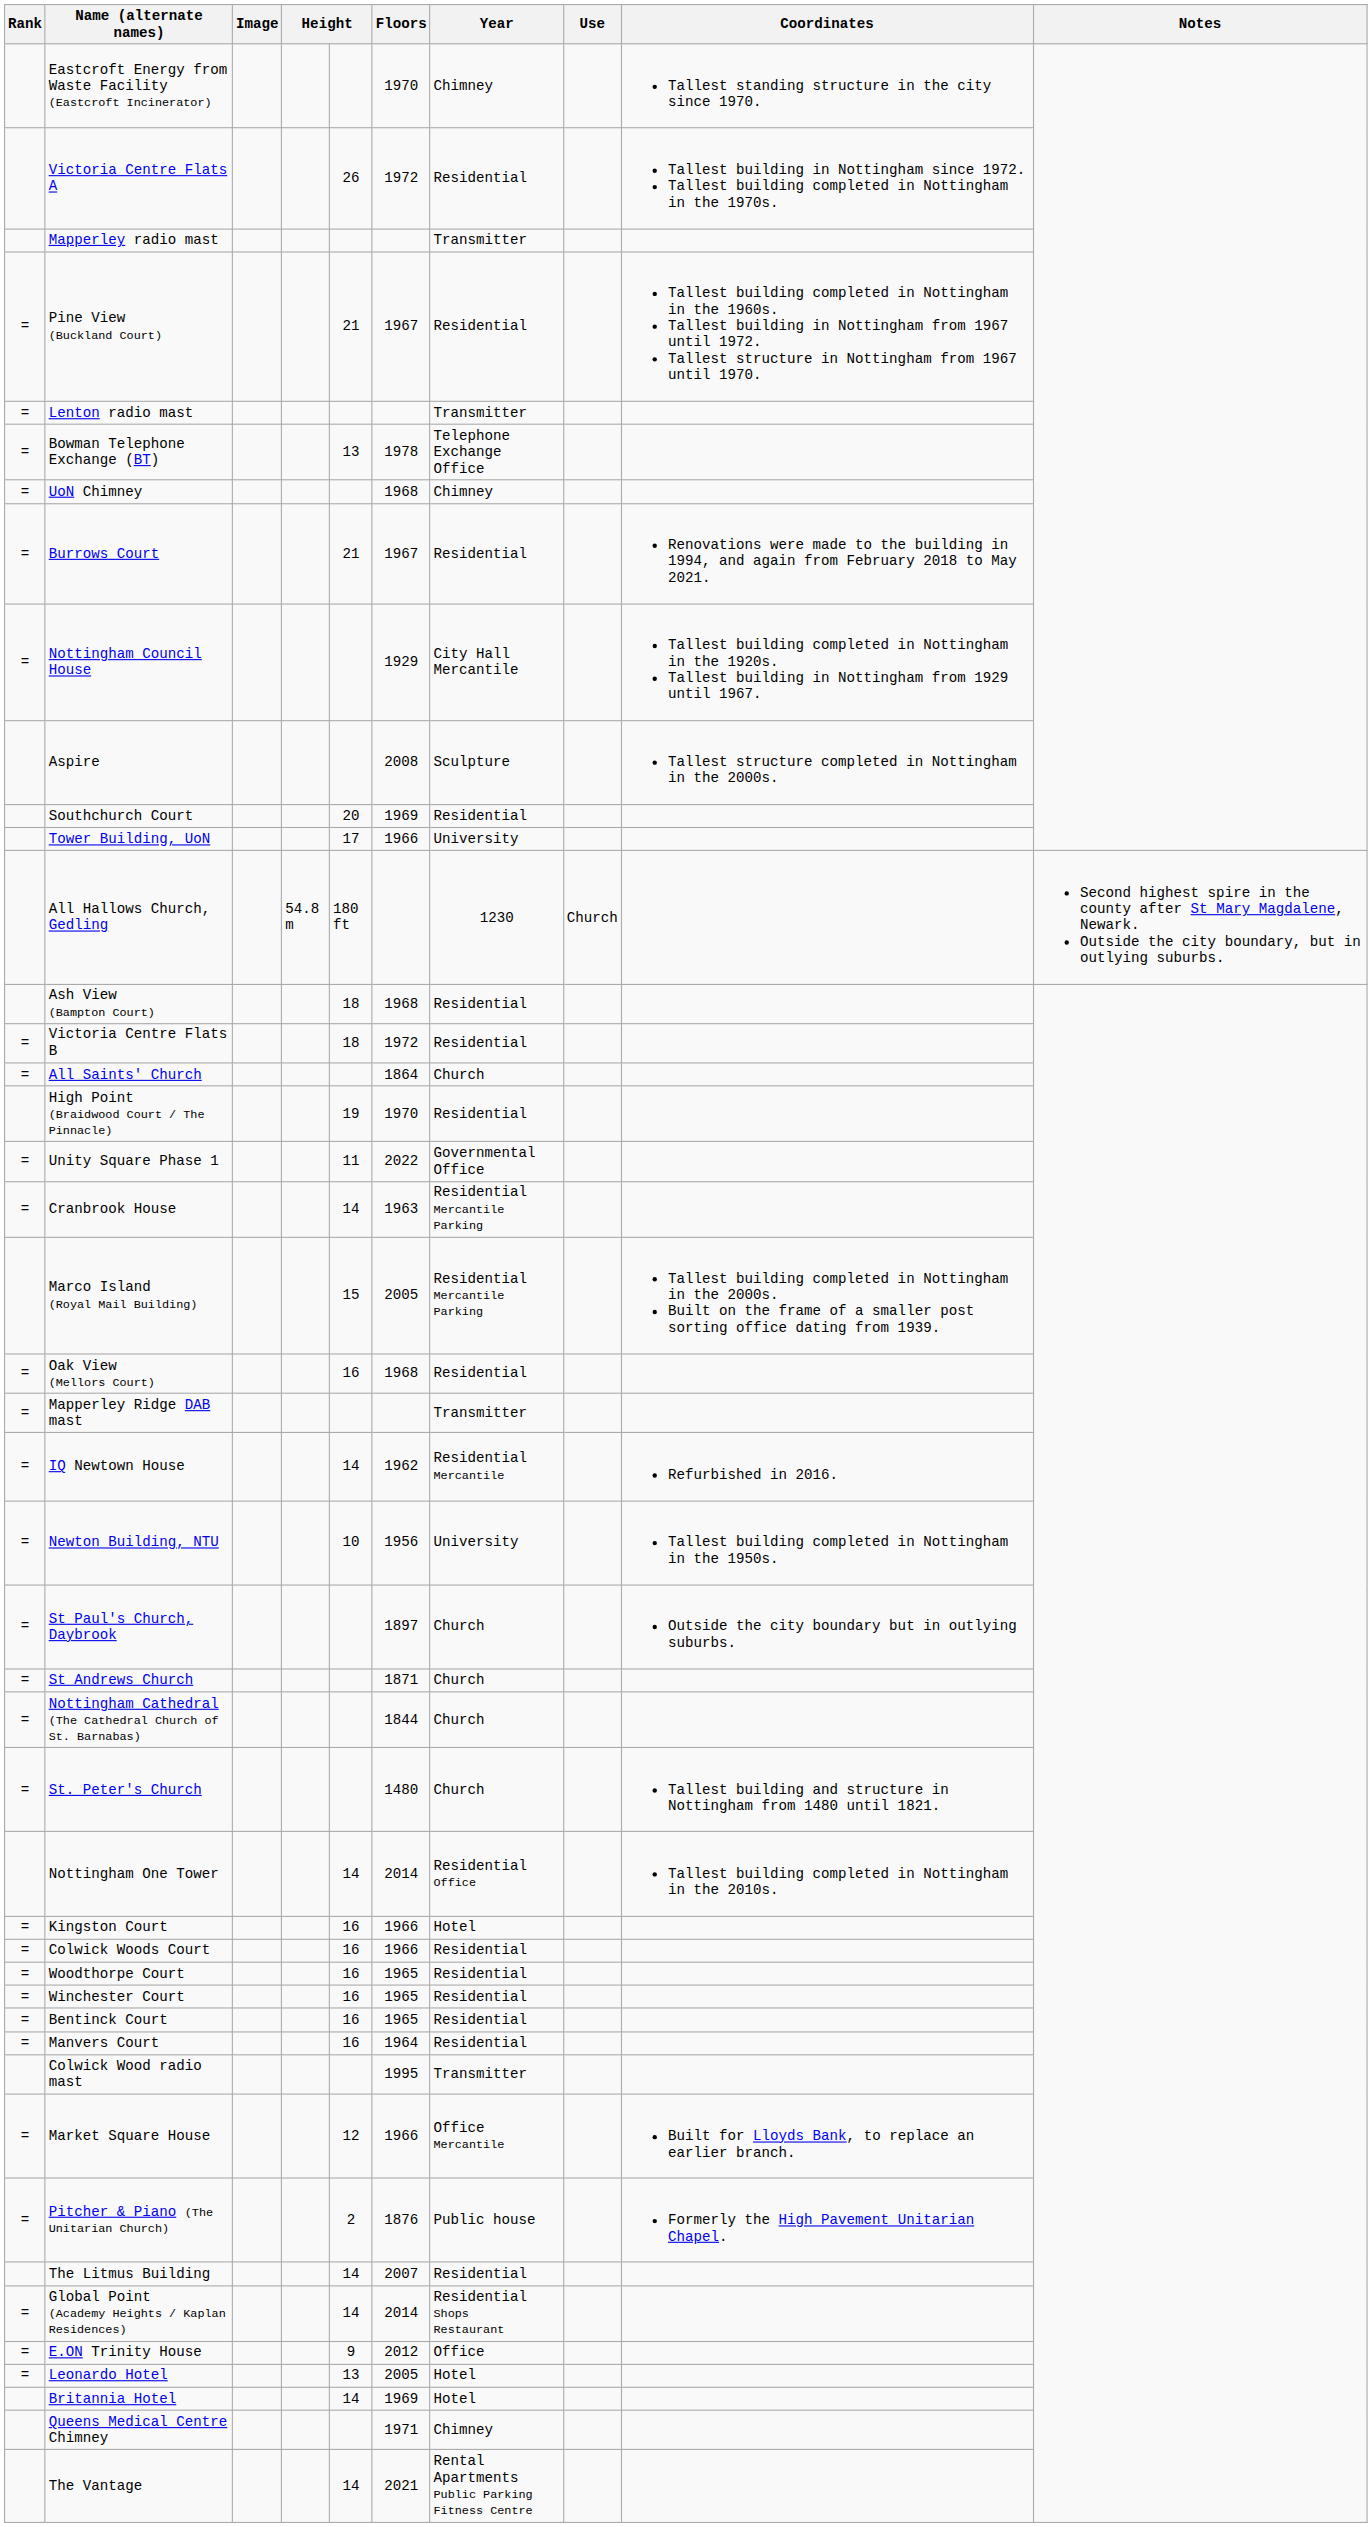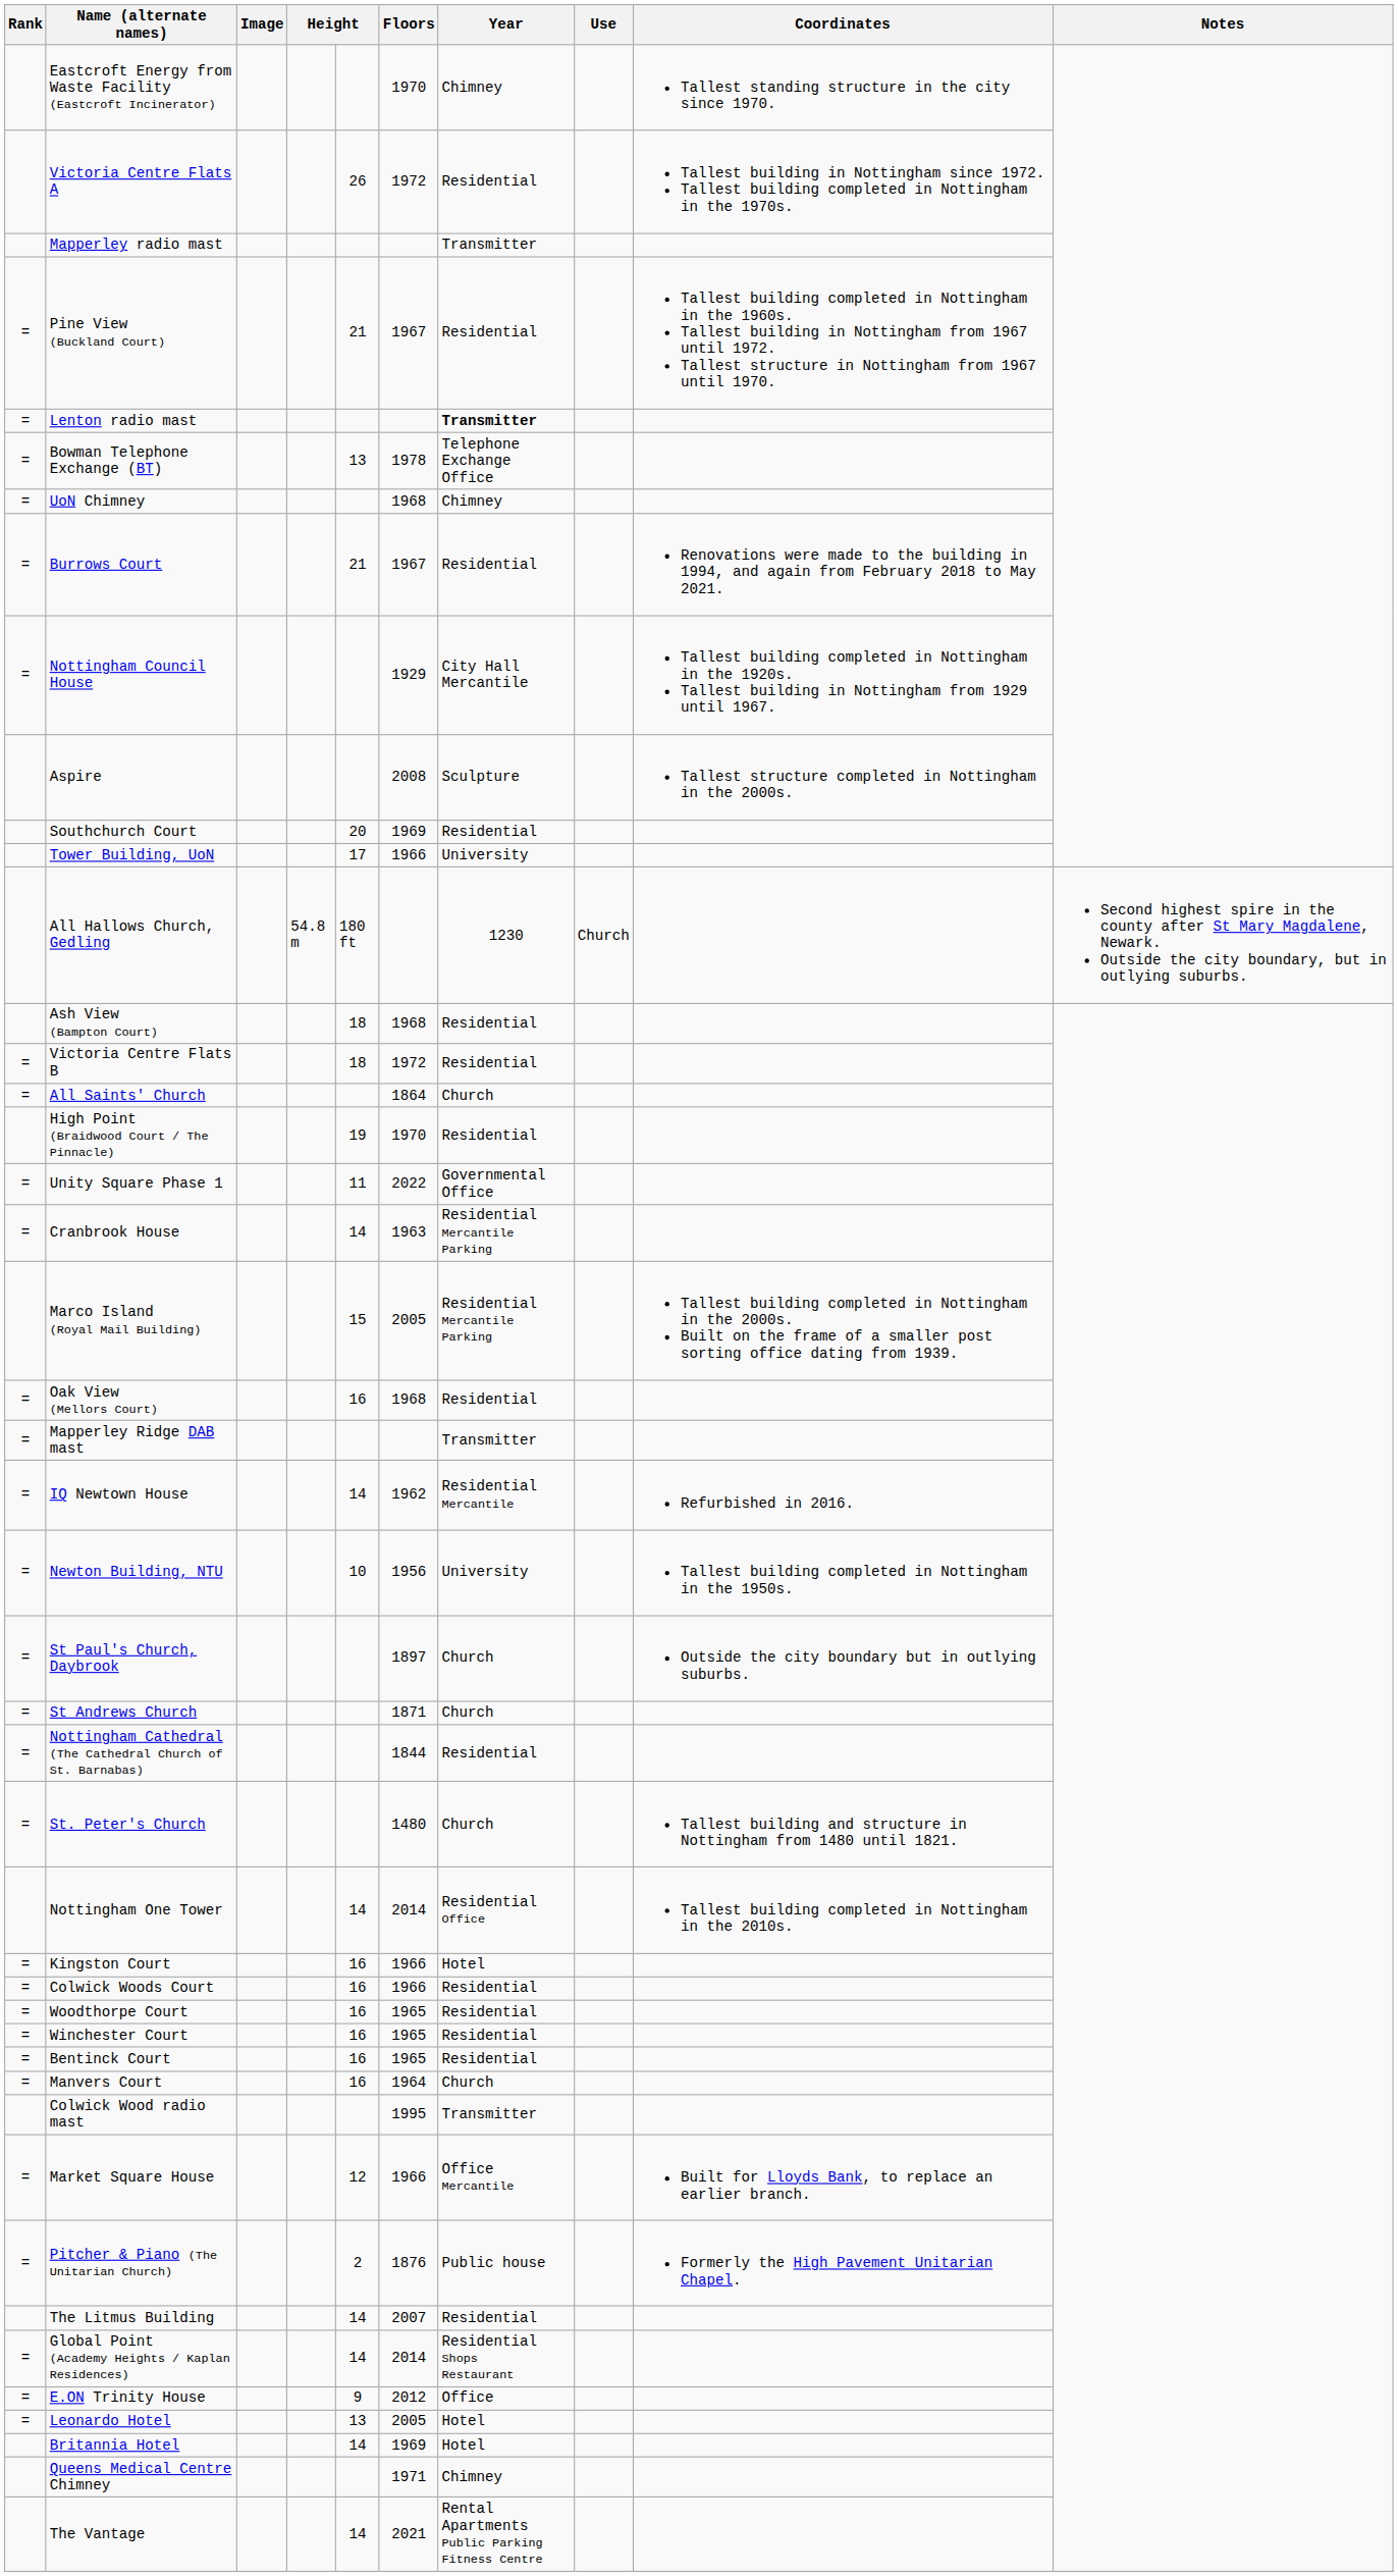 <table class="wikitable sortable">
 <tr>
 <th>Rank</th>
 <th>Name (alternate names)</th>
 <th class="unsortable">Image</th>
 <th colspan=2>Height</th>
 <th>Floors</th>
 <th>Year</th>
 <th>Use</th>
 <th>Coordinates</th>
 <th class="unsortable">Notes</th>
 </tr>
 <tr>
 <td align=center></td>
 <td>Eastcroft Energy from Waste Facility<br><small>(Eastcroft Incinerator)</small></td>
 <td></td>
 <td></td>
 <td></td>
 <td align=center>1970</td>
 <td align=centre>Chimney</td>
 <td align=center></td>
 <td><br><ul><li>Tallest standing structure in the city since 1970.</li></ul></td>
 </tr>
 <tr>
 <td align=center></td>
 <td><a href='#'>Victoria Centre Flats A</a></td>
 <td></td>
 <td></td>
 <td align=center>26</td>
 <td align=center>1972</td>
 <td align=centre>Residential</td>
 <td align=center></td>
 <td><br><ul><li>Tallest building in Nottingham since 1972.</li><li>Tallest building completed in Nottingham in the 1970s.</li></ul></td>
 </tr>
 <tr>
 <td align=center></td>
 <td><a href='#'>Mapperley</a> radio mast</td>
 <td></td>
 <td></td>
 <td></td>
 <td></td>
 <td>Transmitter</td>
 <td align=center></td>
 <td></td>
 </tr>
 <tr>
 <td align=center>=</td>
 <td>Pine View <br><small>(Buckland Court)</small></td>
 <td></td>
 <td></td>
 <td align=center>21</td>
 <td align=center>1967</td>
 <td align=centre>Residential</td>
 <td align=center></td>
 <td><br><ul><li>Tallest building completed in Nottingham in the 1960s.</li><li>Tallest building in Nottingham from 1967 until 1972.</li><li>Tallest structure in Nottingham from 1967 until 1970.</li></ul></td>
 </tr>
 <tr>
 <td align=center>=</td>
 <td><a href='#'>Lenton</a> radio mast</td>
 <td></td>
 <td></td>
 <td></td>
 <td></td>
-<td>Transmitter</td>
+<td><strong>Transmitter</strong></td>
 <td align=center></td>
 <td></td>
 </tr>
 <tr>
 <td align=center>=</td>
 <td>Bowman Telephone Exchange (<a href='#'>BT</a>)</td>
 <td></td>
 <td></td>
 <td align=center>13</td>
 <td align=center>1978</td>
 <td align="centre">Telephone Exchange<br>Office</td>
 <td align="center"></td>
 <td></td>
 </tr>
 <tr>
 <td align="center">=</td>
 <td><a href='#'>UoN</a> Chimney</td>
 <td></td>
 <td></td>
 <td></td>
 <td align="center">1968</td>
 <td align="centre">Chimney</td>
 <td align="center"></td>
 <td></td>
 </tr>
 <tr>
 <td align=center>=</td>
 <td><a href='#'>Burrows Court</a></td>
 <td></td>
 <td></td>
 <td align=center>21</td>
 <td align=center>1967</td>
 <td align=centre>Residential</td>
 <td align=center></td>
 <td><br><ul><li>Renovations were made to the building in 1994, and again from February 2018 to May 2021.</li></ul></td>
 </tr>
 <tr>
 <td align=center>=</td>
 <td><a href='#'>Nottingham Council House</a></td>
 <td></td>
 <td></td>
 <td align=center></td>
 <td align=center>1929</td>
 <td align=centre>City Hall<br>Mercantile</td>
 <td align=center></td>
 <td><br><ul><li>Tallest building completed in Nottingham in the 1920s.</li><li>Tallest building in Nottingham from 1929 until 1967.</li></ul></td>
 </tr>
 <tr>
 <td align=center></td>
 <td>Aspire</td>
 <td></td>
 <td></td>
 <td></td>
 <td align=center>2008</td>
 <td align=centre>Sculpture</td>
 <td align=center></td>
 <td><br><ul><li>Tallest structure completed in Nottingham in the 2000s.</li></ul></td>
 </tr>
 <tr>
 <td align=center></td>
 <td>Southchurch Court</td>
 <td></td>
 <td></td>
 <td align=center>20</td>
 <td align=center>1969</td>
 <td align=centre>Residential</td>
 <td align=center></td>
 <td></td>
 </tr>
 <tr>
 <td align=center></td>
 <td><a href='#'>Tower Building, UoN</a></td>
 <td></td>
 <td></td>
 <td align=center>17</td>
 <td align=center>1966</td>
 <td align=centre>University</td>
 <td align=center></td>
 <td></td>
 </tr>
 <tr>
 <td align=center></td>
 <td>All Hallows Church, <a href='#'>Gedling</a></td>
 <td></td>
 <td>54.8 m</td>
 <td>180 ft</td>
 <td></td>
 <td align=center>1230</td>
 <td>Church</td>
 <td align=center></td>
 <td><br><ul><li>Second highest spire in the county after <a href='#'>St Mary Magdalene</a>, Newark.</li><li>Outside the city boundary, but in outlying suburbs.</li></ul></td>
 </tr>
 <tr>
 <td align=center></td>
 <td>Ash View <br><small>(Bampton Court)</small></td>
 <td></td>
 <td></td>
 <td align=center>18</td>
 <td align=center>1968</td>
 <td align=centre>Residential</td>
 <td align=center></td>
 <td></td>
 </tr>
 <tr>
 <td align=center>=</td>
 <td>Victoria Centre Flats B</td>
 <td></td>
 <td></td>
 <td align=center>18</td>
 <td align=center>1972</td>
 <td align=centre>Residential</td>
 <td align=center></td>
 <td></td>
 </tr>
 <tr>
 <td align=center>=</td>
 <td><a href='#'>All Saints' Church</a></td>
 <td></td>
 <td></td>
 <td align=center></td>
 <td align=center>1864</td>
 <td align=centre>Church</td>
 <td align=center></td>
 <td></td>
 </tr>
 <tr>
 <td align=center></td>
 <td>High Point <br><small>(Braidwood Court / The Pinnacle)</small></td>
 <td></td>
 <td></td>
 <td align=center>19</td>
 <td align=center>1970</td>
 <td align=centre>Residential</td>
 <td align=center></td>
 <td></td>
 </tr>
 <tr>
 <td style="text-align:center;">=</td>
 <td>Unity Square Phase 1</td>
 <td></td>
 <td></td>
 <td style="text-align:center;">11</td>
 <td style="text-align:center;">2022</td>
 <td align="centre">Governmental Office</td>
 <td style="text-align:center;"></td>
 <td></td>
 </tr>
 <tr>
 <td align=center>=</td>
 <td>Cranbrook House</td>
 <td></td>
 <td></td>
 <td align=center>14</td>
 <td align=center>1963</td>
 <td align=centre>Residential<br><small>Mercantile</small><br><small>Parking</small></td>
 <td align=center></td>
 <td></td>
 </tr>
 <tr>
 <td align=center></td>
 <td>Marco Island<br><small>(Royal Mail Building)</small></td>
 <td></td>
 <td></td>
 <td align=center>15</td>
 <td align=center>2005</td>
 <td align=centre>Residential<br><small>Mercantile</small><br><small>Parking</small></td>
 <td align=center></td>
 <td><br><ul><li>Tallest building completed in Nottingham in the 2000s.</li><li>Built on the frame of a smaller post sorting office dating from 1939.</li></ul></td>
 </tr>
 <tr>
 <td align=center>=</td>
 <td>Oak View<br><small>(Mellors Court)</small></td>
 <td></td>
 <td></td>
 <td align=center>16</td>
 <td align=center>1968</td>
 <td align=centre>Residential</td>
 <td align=center></td>
 <td></td>
 </tr>
 <tr>
 <td align=center>=</td>
 <td>Mapperley Ridge <a href='#'>DAB</a> mast</td>
 <td></td>
 <td></td>
 <td></td>
 <td></td>
 <td>Transmitter</td>
 <td align=center></td>
 <td></td>
 </tr>
 <tr>
 <td align=center>=</td>
 <td><a href='#'>IQ</a> Newtown House</td>
 <td></td>
 <td></td>
 <td align=center>14</td>
 <td align=center>1962</td>
 <td align="centre">Residential<br><small>Mercantile</small></td>
 <td align="center"></td>
 <td><br><ul><li>Refurbished in 2016.</li></ul></td>
 </tr>
 <tr>
 <td align=center>=</td>
 <td><a href='#'>Newton Building, NTU</a></td>
 <td></td>
 <td></td>
 <td align=center>10</td>
 <td align=center>1956</td>
 <td align=centre>University</td>
 <td align=center></td>
 <td><br><ul><li>Tallest building completed in Nottingham in the 1950s.</li></ul></td>
 </tr>
 <tr>
 <td align="center">=</td>
 <td><a href='#'>St Paul's Church, Daybrook</a></td>
 <td></td>
 <td></td>
 <td></td>
 <td align="center">1897</td>
 <td>Church</td>
 <td align="center"></td>
 <td><br><ul><li>Outside the city boundary but in outlying suburbs.</li></ul></td>
 </tr>
 <tr>
 <td align="center">=</td>
 <td><a href='#'>St Andrews Church</a></td>
 <td></td>
 <td></td>
 <td align="center"></td>
 <td align="center">1871</td>
 <td>Church</td>
 <td align="center"></td>
 <td></td>
 </tr>
 <tr>
 <td align="center">=</td>
 <td><a href='#'>Nottingham Cathedral</a><br><small>(The Cathedral Church of St. Barnabas)</small></td>
 <td></td>
 <td></td>
 <td></td>
 <td align="center">1844</td>
-<td>Church</td>
+<td align=centre>Residential</td>
 <td align="center"></td>
 <td></td>
 </tr>
 <tr>
 <td align=center>=</td>
 <td><a href='#'>St. Peter's Church</a></td>
 <td></td>
 <td></td>
 <td align=center></td>
 <td align=center>1480</td>
 <td align=centre>Church</td>
 <td align=center></td>
 <td><br><ul><li>Tallest building and structure in Nottingham from 1480 until 1821.</li></ul></td>
 </tr>
 <tr>
 <td align="center"></td>
 <td>Nottingham One Tower</td>
 <td></td>
 <td></td>
 <td align="center">14</td>
 <td align="center">2014</td>
 <td align="centre">Residential<br><small>Office</small><br></td>
 <td align="center"></td>
 <td><br><ul><li>Tallest building completed in Nottingham in the 2010s.</li></ul></td>
 </tr>
 <tr>
 <td align="center">=</td>
 <td>Kingston Court</td>
 <td></td>
 <td></td>
 <td align="center">16</td>
 <td align="center">1966</td>
 <td align="centre">Hotel</td>
 <td align="center"></td>
 <td></td>
 </tr>
 <tr>
 <td align="center">=</td>
 <td>Colwick Woods Court</td>
 <td></td>
 <td></td>
 <td align="center">16</td>
 <td align="center">1966</td>
 <td align="centre">Residential</td>
 <td align="center"></td>
 <td></td>
 </tr>
 <tr>
 <td align=center>=</td>
 <td>Woodthorpe Court</td>
 <td></td>
 <td></td>
 <td align=center>16</td>
 <td align=center>1965</td>
 <td align=centre>Residential</td>
 <td align=center></td>
 <td></td>
 </tr>
 <tr>
 <td align=center>=</td>
 <td>Winchester Court</td>
 <td></td>
 <td></td>
 <td align=center>16</td>
 <td align=center>1965</td>
 <td align=centre>Residential</td>
 <td align=center></td>
 <td></td>
 </tr>
 <tr>
 <td align="center">=</td>
 <td>Bentinck Court</td>
 <td></td>
 <td></td>
 <td align="center">16</td>
 <td align="center">1965</td>
 <td align="centre">Residential</td>
 <td align="center"></td>
 <td></td>
 </tr>
 <tr>
 <td align=center>=</td>
 <td>Manvers Court</td>
 <td></td>
 <td></td>
 <td align=center>16</td>
 <td align=center>1964</td>
-<td align=centre>Residential</td>
+<td>Church</td>
 <td align=center></td>
 <td></td>
 </tr>
 <tr>
 <td align=center></td>
 <td>Colwick Wood radio mast</td>
 <td></td>
 <td></td>
 <td></td>
 <td align=center>1995</td>
 <td>Transmitter</td>
 <td align=center></td>
 <td></td>
 </tr>
 <tr>
 <td align=center>=</td>
 <td>Market Square House</td>
 <td></td>
 <td></td>
 <td align=center>12</td>
 <td align=center>1966</td>
 <td>Office<br><small>Mercantile</small></td>
 <td align=center></td>
 <td><br><ul><li>Built for <a href='#'>Lloyds Bank</a>, to replace an earlier branch.</li></ul></td>
 </tr>
 <tr>
 <td align="center">=</td>
 <td><a href='#'>Pitcher & Piano</a> <small>(The Unitarian Church)</small></td>
 <td></td>
 <td></td>
 <td align="center">2</td>
 <td align="center">1876</td>
 <td>Public house</td>
 <td align="center"></td>
 <td><br><ul><li>Formerly the <a href='#'>High Pavement Unitarian Chapel</a>.</li></ul></td>
 </tr>
 <tr>
 <td align="center"></td>
 <td>The Litmus Building</td>
 <td></td>
 <td></td>
 <td align="center">14</td>
 <td align="center">2007</td>
 <td align="centre">Residential</td>
 <td align="center"></td>
 <td></td>
 </tr>
 <tr>
 <td align="center">=</td>
 <td>Global Point<br><small>(Academy Heights / Kaplan Residences)</small></td>
 <td></td>
 <td></td>
 <td align="center">14</td>
 <td align="center">2014</td>
 <td align="centre">Residential<br><small>Shops</small><br><small>Restaurant</small></td>
 <td align="center"></td>
 <td></td>
 </tr>
 <tr>
 <td align="center">=</td>
 <td><a href='#'>E.ON</a> Trinity House</td>
 <td></td>
 <td></td>
 <td align="center">9</td>
 <td align="center">2012</td>
 <td align="centre">Office</td>
 <td align="center"></td>
 <td></td>
 </tr>
 <tr>
 <td align="center">=</td>
 <td><a href='#'>Leonardo Hotel</a></td>
 <td></td>
 <td></td>
 <td align="center">13</td>
 <td align="center">2005</td>
 <td align="centre">Hotel</td>
 <td align="center"></td>
 <td></td>
 </tr>
 <tr>
 <td align="center"></td>
 <td><a href='#'>Britannia Hotel</a></td>
 <td></td>
 <td></td>
 <td align="center">14</td>
 <td align="center">1969</td>
 <td align="centre">Hotel</td>
 <td align="center"></td>
 <td></td>
 </tr>
 <tr>
 <td align=center></td>
 <td><a href='#'>Queens Medical Centre</a> Chimney</td>
 <td></td>
 <td></td>
 <td></td>
 <td align=center>1971</td>
 <td>Chimney</td>
 <td align=center></td>
 <td></td>
 </tr>
 <tr>
 <td align="center"></td>
 <td>The Vantage</td>
 <td></td>
 <td></td>
 <td style="text-align:center;">14</td>
 <td style="text-align:center;">2021</td>
 <td align="centre">Rental Apartments<br><small>Public Parking<br>Fitness Centre</small></td>
 <td align="center"></td>
 <td></td>
 </tr>
 </table>
